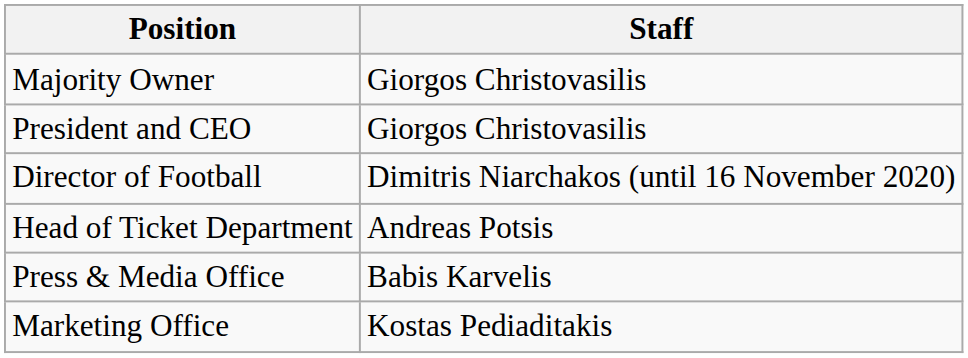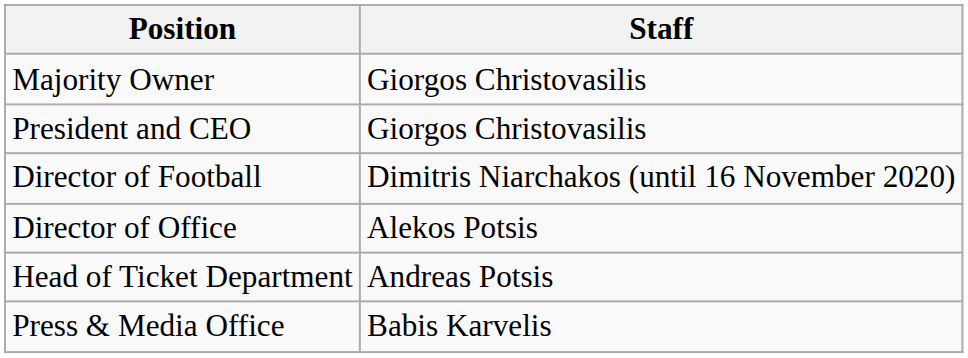 <table class="wikitable">
 <tr>
 <th>Position</th>
 <th>Staff</th>
 </tr>
 <tr>
 <td>Majority Owner</td>
 <td>Giorgos Christovasilis</td>
 </tr>
 <tr>
 <td>President and CEO</td>
 <td>Giorgos Christovasilis</td>
 </tr>
 <tr>
 <td>Director of Football</td>
 <td>Dimitris Niarchakos (until 16 November 2020)</td>
 </tr>
 <tr>
+<td>Director of Office</td>
+<td>Alekos Potsis</td>
+</tr>
+<tr>
 <td>Head of Ticket Department</td>
 <td>Andreas Potsis</td>
 </tr>
 <tr>
 <td>Press & Media Office</td>
 <td>Babis Karvelis</td>
 </tr>
-<tr>
-<td>Marketing Office</td>
-<td>Kostas Pediaditakis</td>
-</tr>
 </table>
